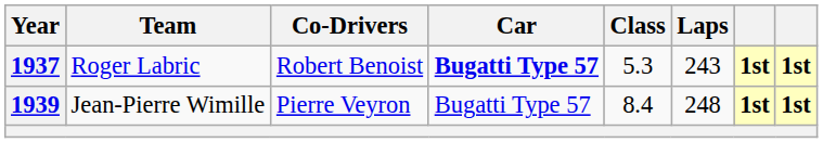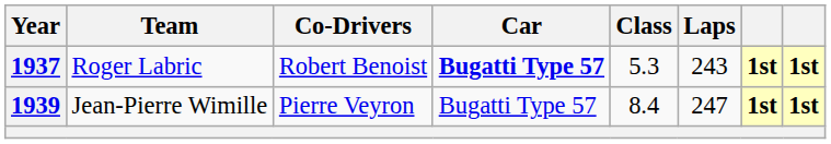 <table class="wikitable" style="text-align:center; font-size:90%">
 <tr>
 <th>Year</th>
 <th>Team</th>
 <th>Co-Drivers</th>
 <th>Car</th>
 <th>Class</th>
 <th>Laps</th>
 <th></th>
 <th></th>
 </tr>
 <tr>
 <th><a href='#'>1937</a></th>
 <td align="left"> <a href='#'>Roger Labric</a></td>
 <td align="left"> <a href='#'>Robert Benoist</a></td>
 <td align="left"><strong><a href='#'>Bugatti Type 57</a></strong></td>
 <td>5.3</td>
 <td>243</td>
 <td style="background:#FFFFBF;"><strong>1st</strong></td>
 <td style="background:#FFFFBF;"><strong>1st</strong></td>
 </tr>
 <tr>
 <th><a href='#'>1939</a></th>
 <td align="left"> Jean-Pierre Wimille</td>
 <td align="left"> <a href='#'>Pierre Veyron</a></td>
 <td align="left"><a href='#'>Bugatti Type 57</a></td>
 <td>8.4</td>
-<td>248</td>
+<td>247</td>
 <td style="background:#FFFFBF;"><strong>1st</strong></td>
 <td style="background:#FFFFBF;"><strong>1st</strong></td>
 </tr>
 <tr>
 <th colspan="8"></th>
 </tr>
 </table>
